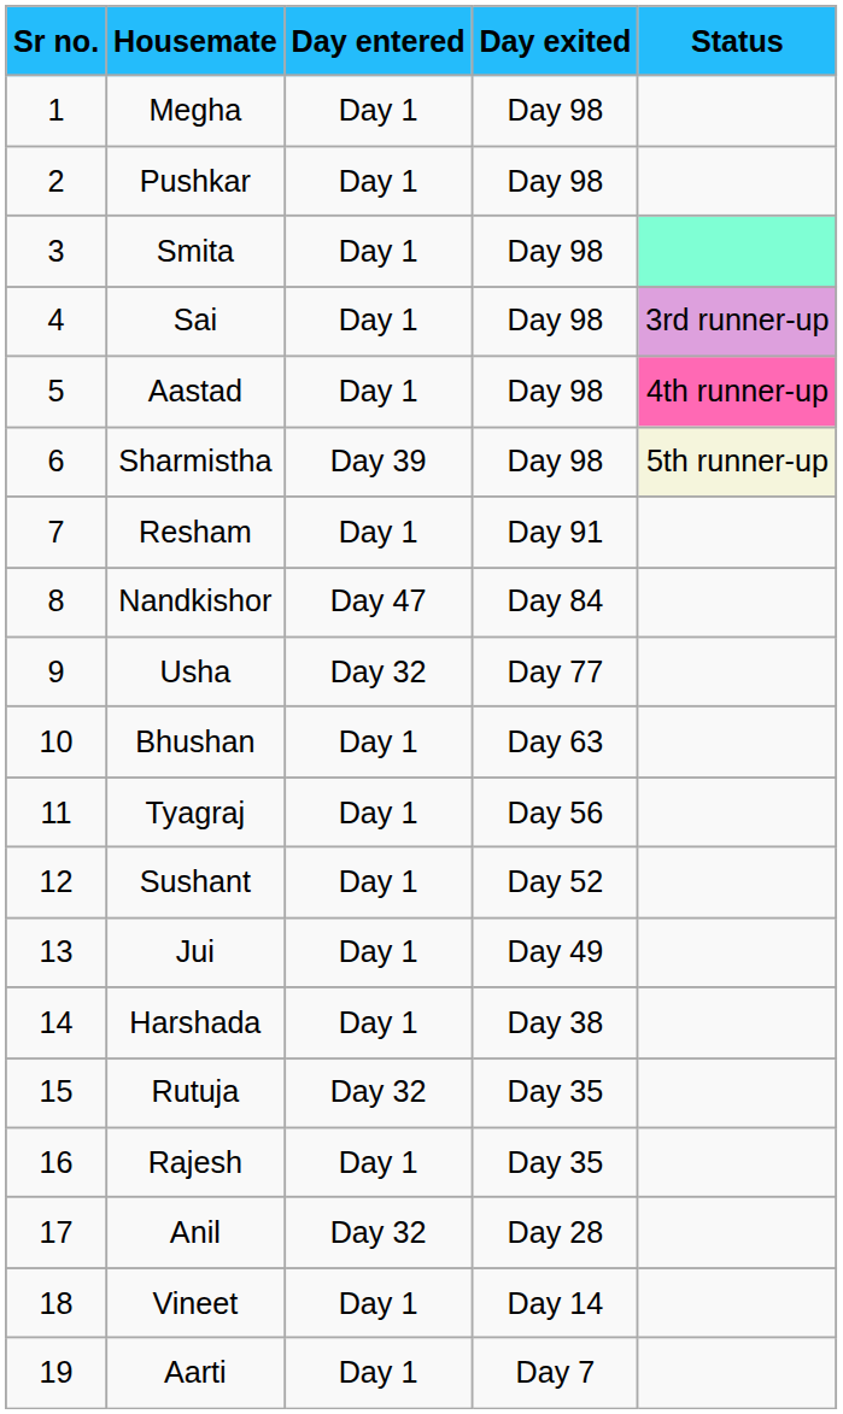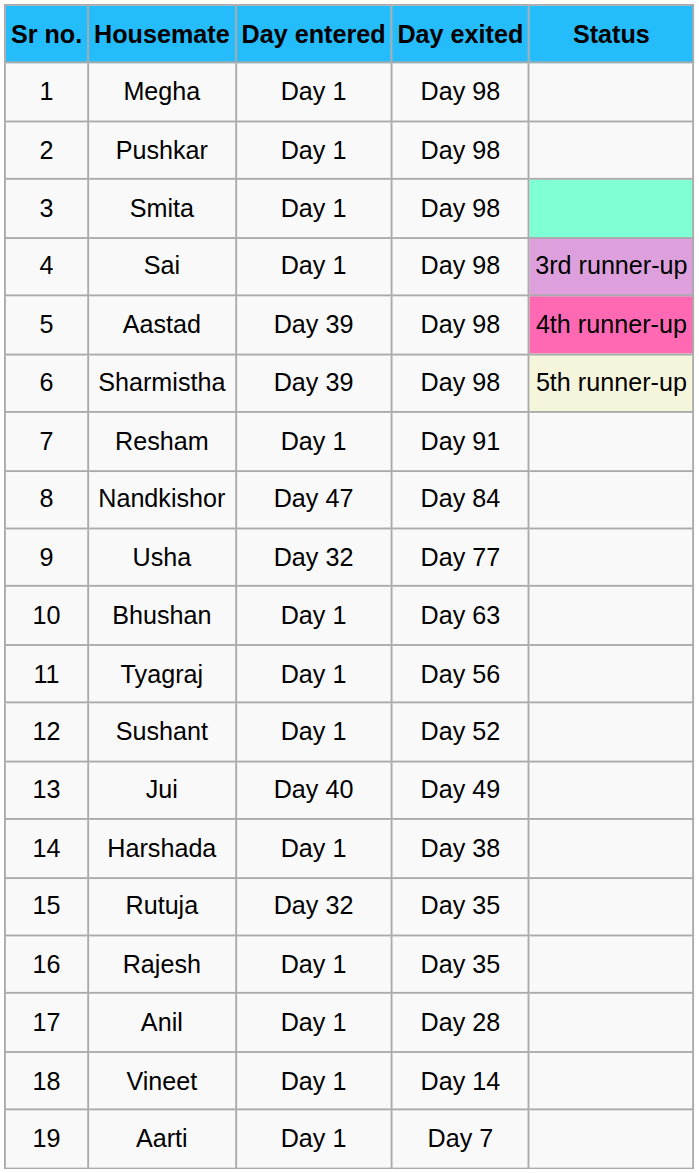 <table class="wikitable sortable" style=" text-align:center; font-size:85%;  line-height:25px; width:auto;">
 <tr>
 <th scope="col" style="background: #24bcfb;color: black">Sr no.</th>
 <th scope="col" style="background: #24bcfb;color: black">Housemate</th>
 <th scope="col" style="background:#24bcfb;color: black">Day entered</th>
 <th scope="col" style="background: #24bcfb;color: black">Day exited</th>
 <th scope="col" style="background: #24bcfb;color: black">Status</th>
 </tr>
 <tr>
 <td>1</td>
 <td>Megha</td>
 <td>Day 1</td>
 <td>Day 98</td>
 <td></td>
 </tr>
 <tr>
 <td>2</td>
 <td>Pushkar</td>
 <td>Day 1</td>
 <td>Day 98</td>
 <td></td>
 </tr>
 <tr>
 <td>3</td>
 <td>Smita</td>
 <td>Day 1</td>
 <td>Day 98</td>
 <td style="background:#7FFFD4;"></td>
 </tr>
 <tr>
 <td>4</td>
 <td>Sai</td>
 <td>Day 1</td>
 <td>Day 98</td>
 <td style="background:#DDA0DD;">3rd runner-up</td>
 </tr>
 <tr>
 <td>5</td>
 <td>Aastad</td>
-<td>Day 1</td>
+<td>Day 39</td>
 <td>Day 98</td>
 <td style="background:#FF69B4;">4th runner-up</td>
 </tr>
 <tr>
 <td>6</td>
 <td>Sharmistha</td>
 <td>Day 39</td>
 <td>Day 98</td>
 <td style="background:#F5F5DC;">5th runner-up</td>
 </tr>
 <tr>
 <td>7</td>
 <td>Resham</td>
 <td>Day 1</td>
 <td>Day 91</td>
 <td></td>
 </tr>
 <tr>
 <td>8</td>
 <td>Nandkishor</td>
 <td>Day 47</td>
 <td>Day 84</td>
 <td></td>
 </tr>
 <tr>
 <td>9</td>
 <td>Usha</td>
 <td>Day 32</td>
 <td>Day 77</td>
 <td></td>
 </tr>
 <tr>
 <td>10</td>
 <td>Bhushan</td>
 <td>Day 1</td>
 <td>Day 63</td>
 <td></td>
 </tr>
 <tr>
 <td>11</td>
 <td>Tyagraj</td>
 <td>Day 1</td>
 <td>Day 56</td>
 <td></td>
 </tr>
 <tr>
 <td>12</td>
 <td>Sushant</td>
 <td>Day 1</td>
 <td>Day 52</td>
 <td></td>
 </tr>
 <tr>
 <td>13</td>
 <td>Jui</td>
-<td>Day 1</td>
+<td>Day 40</td>
 <td>Day 49</td>
 <td></td>
 </tr>
 <tr>
 <td>14</td>
 <td>Harshada</td>
 <td>Day 1</td>
 <td>Day 38</td>
 <td></td>
 </tr>
 <tr>
 <td>15</td>
 <td>Rutuja</td>
 <td>Day 32</td>
 <td>Day 35</td>
 <td></td>
 </tr>
 <tr>
 <td>16</td>
 <td>Rajesh</td>
 <td>Day 1</td>
 <td>Day 35</td>
 <td></td>
 </tr>
 <tr>
 <td>17</td>
 <td>Anil</td>
-<td>Day 32</td>
+<td>Day 1</td>
 <td>Day 28</td>
 <td></td>
 </tr>
 <tr>
 <td>18</td>
 <td>Vineet</td>
 <td>Day 1</td>
 <td>Day 14</td>
 <td></td>
 </tr>
 <tr>
 <td>19</td>
 <td>Aarti</td>
 <td>Day 1</td>
 <td>Day 7</td>
 <td></td>
 </tr>
 </table>
